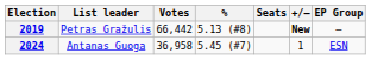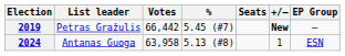 <table class=wikitable style="text-align: center;">
 <tr>
 <th>Election</th>
 <th>List leader</th>
 <th>Votes</th>
 <th>%</th>
 <th>Seats</th>
 <th>+/–</th>
 <th>EP Group</th>
 </tr>
 <tr>
 <th><a href='#'>2019</a></th>
 <td><a href='#'>Petras Gražulis</a></td>
 <td>66,442</td>
-<td>5.13 (#8)</td>
+<td>5.45 (#7)</td>
 <td></td>
 <td><strong>New</strong></td>
 <td>–</td>
 </tr>
 <tr>
 <th><a href='#'>2024</a></th>
 <td><a href='#'>Antanas Guoga</a></td>
-<td>36,958</td>
-<td>5.45 (#7)</td>
+<td>63,958</td>
+<td>5.13 (#8)</td>
 <td></td>
 <td> 1</td>
 <td><a href='#'>ESN</a></td>
 </tr>
 </table>
